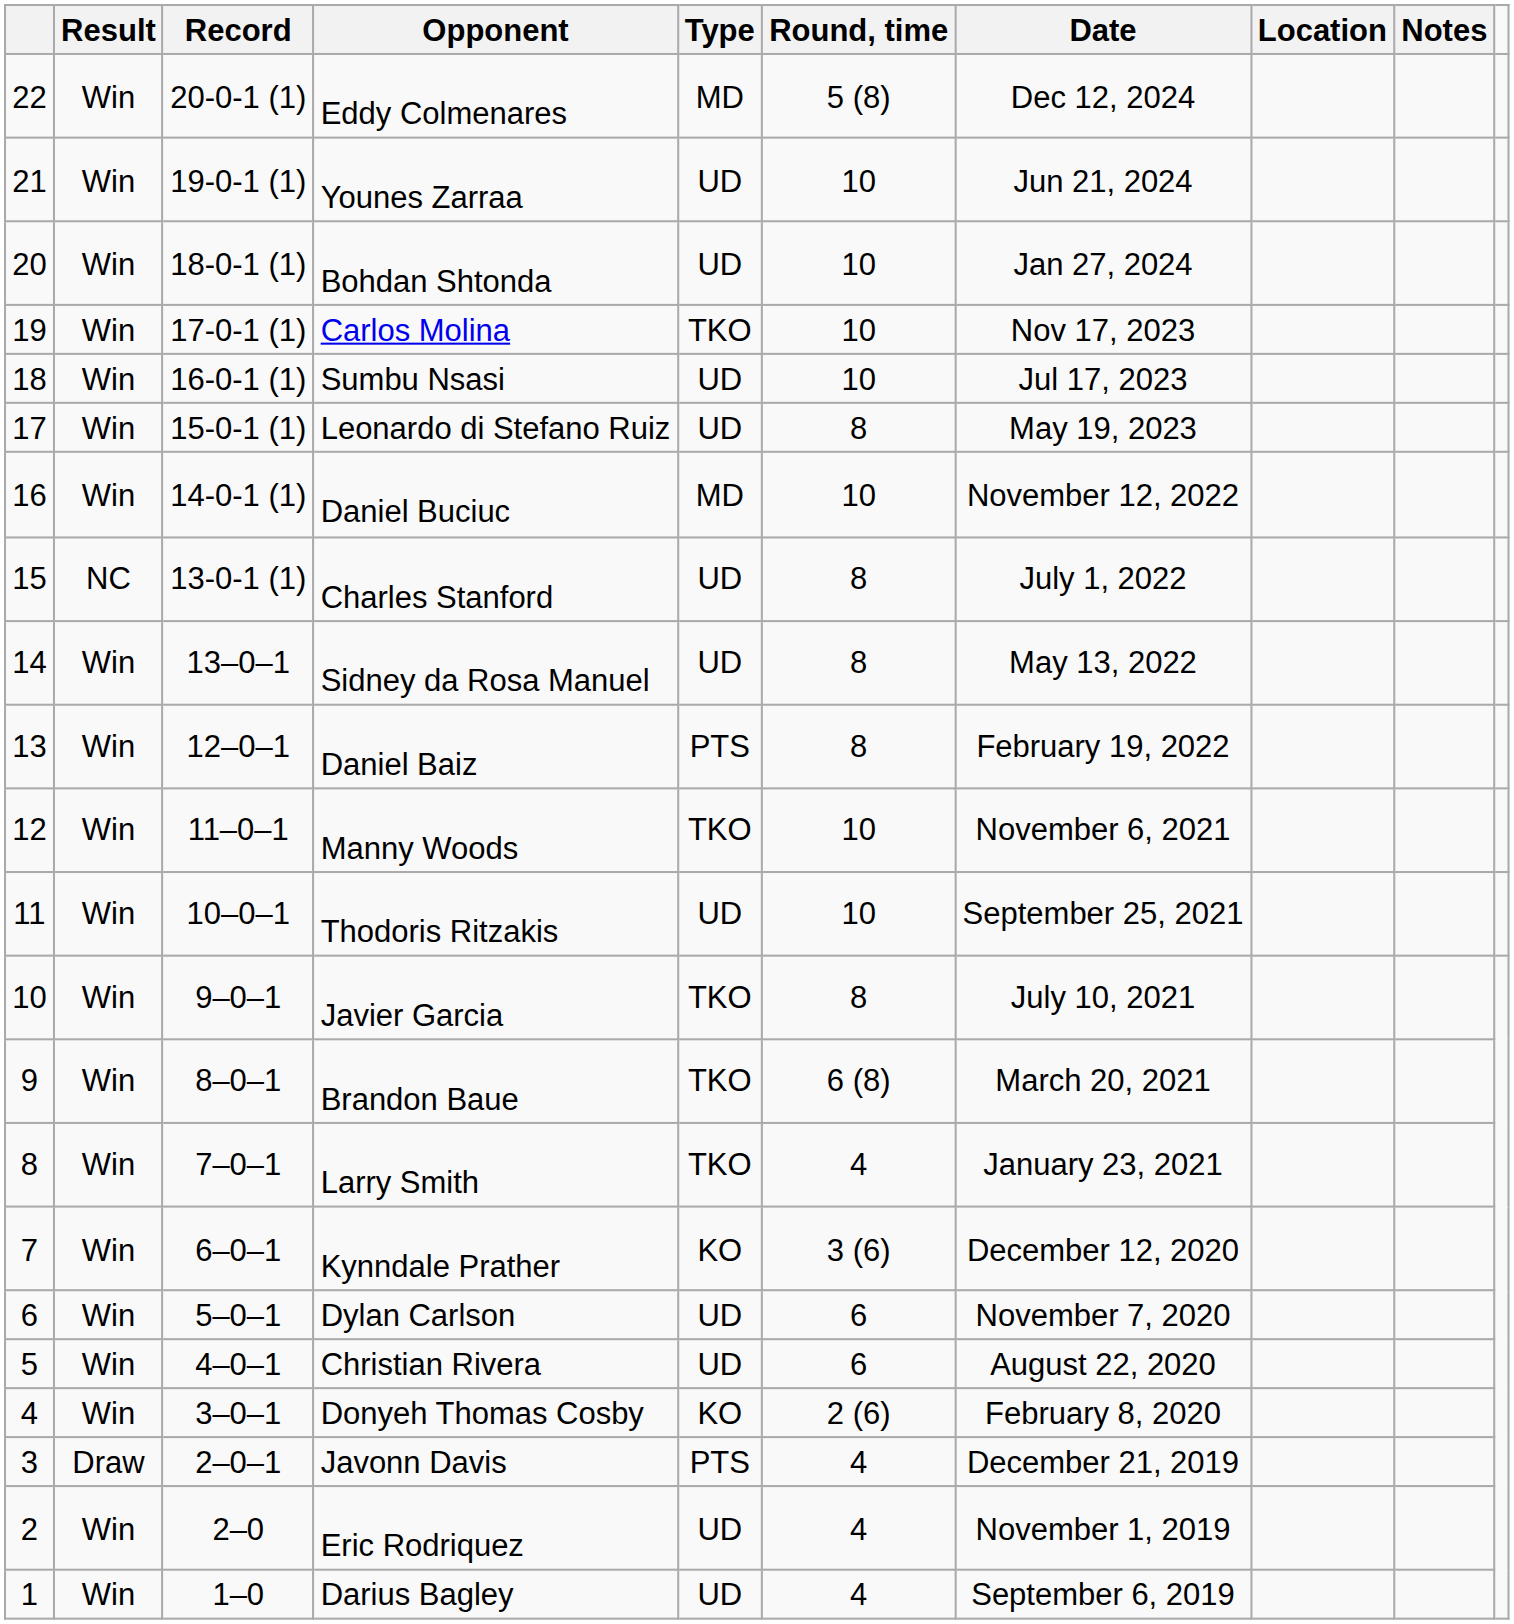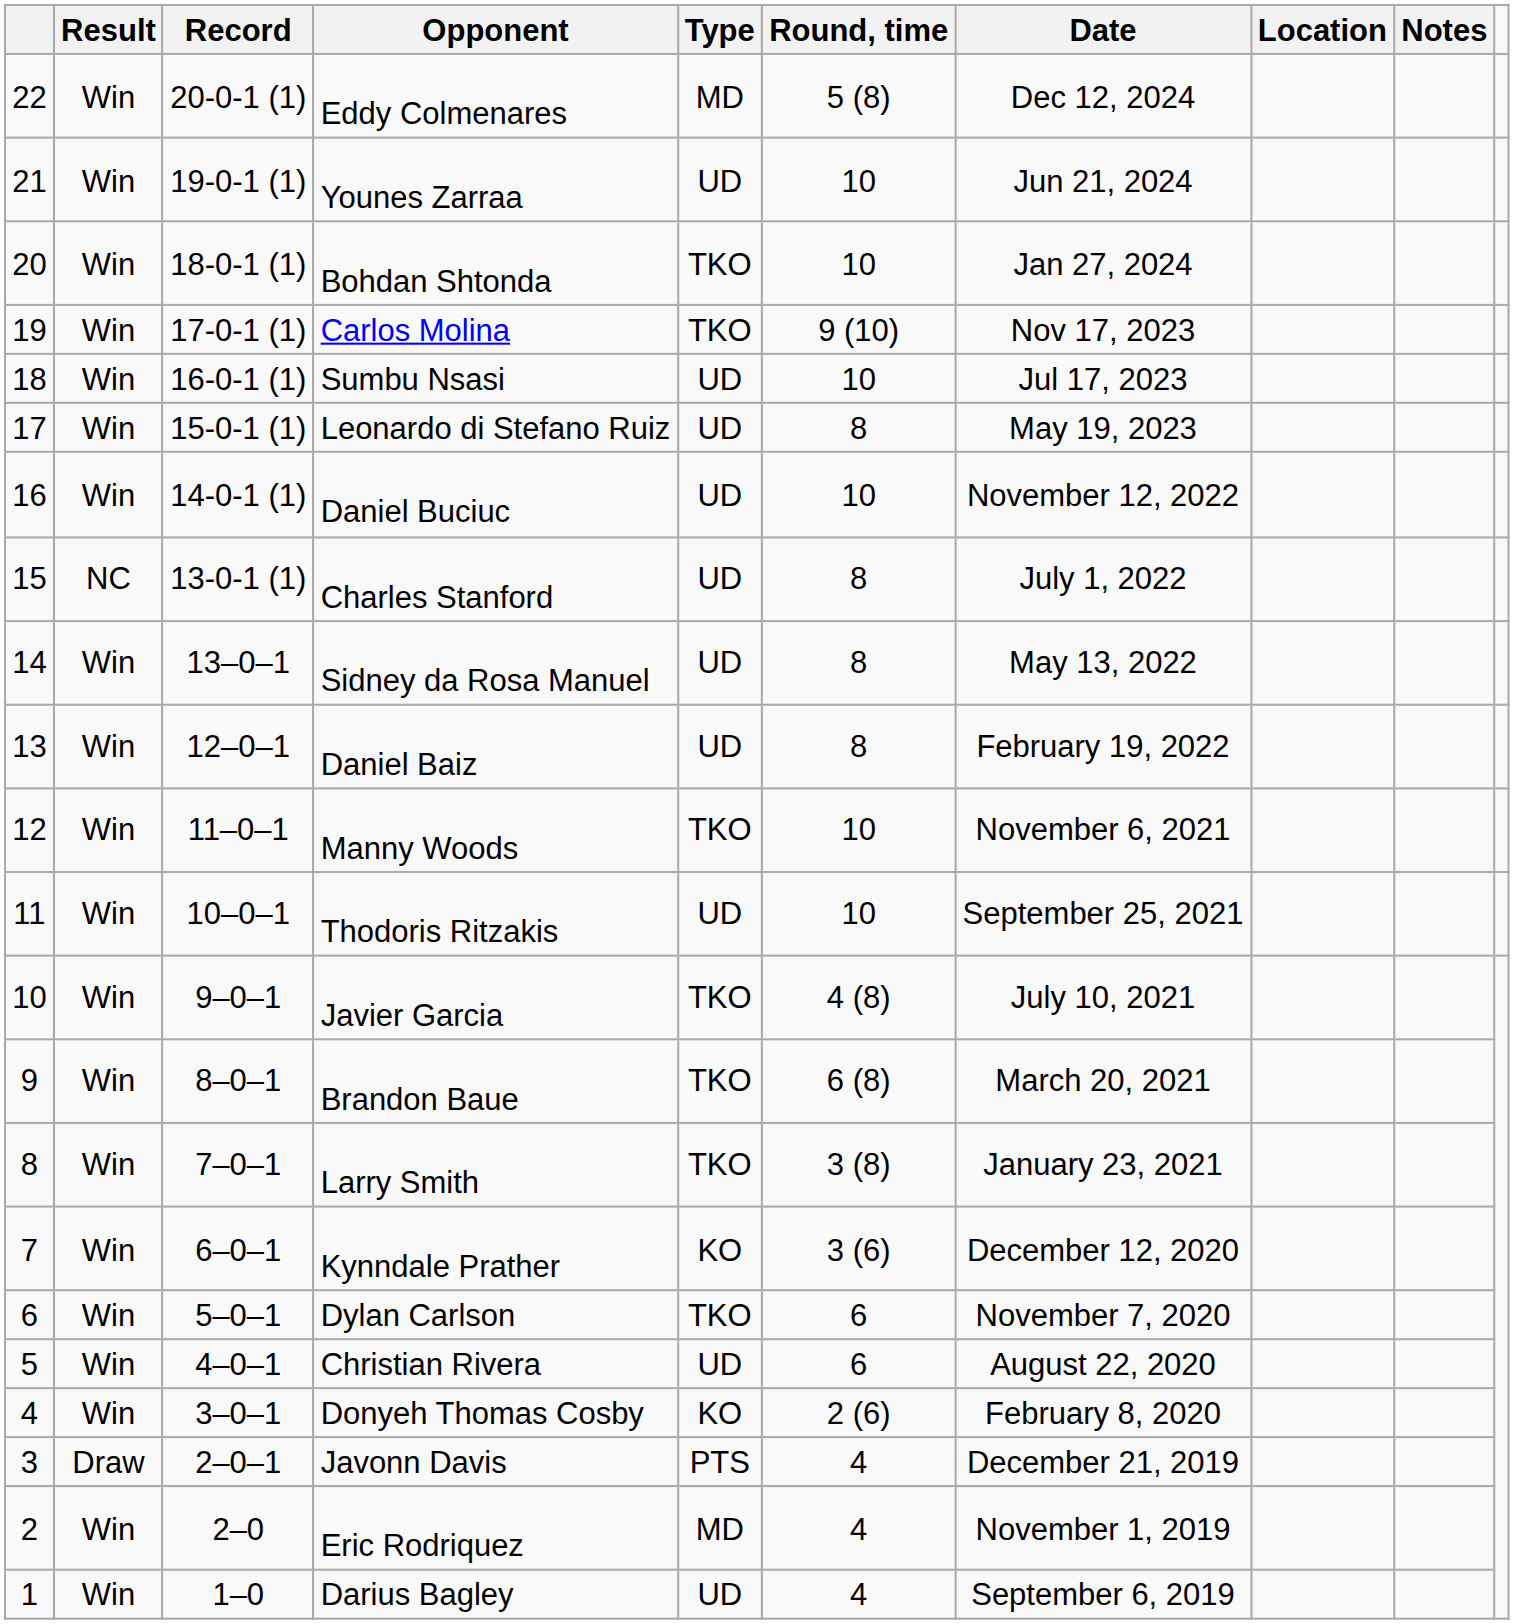 <table class="wikitable" style="text-align:center; font-size:95%">
 <tr>
 <th></th>
 <th>Result</th>
 <th>Record</th>
 <th>Opponent</th>
 <th>Type</th>
 <th>Round, time</th>
 <th>Date</th>
 <th>Location</th>
 <th>Notes</th>
 </tr>
 <tr>
 <td>22</td>
 <td> Win</td>
 <td>20-0-1 (1)</td>
 <td style="text-align:left;"><br>Eddy Colmenares</td>
 <td>MD</td>
 <td>5 (8) </td>
 <td>Dec 12, 2024</td>
 <td style="text-align:left;"><br></td>
 <td style="text-align:left;"></td>
 <td></td>
 </tr>
 <tr>
 <td>21</td>
 <td> Win</td>
 <td>19-0-1 (1)</td>
 <td style="text-align:left;"><br>Younes Zarraa</td>
 <td>UD</td>
 <td>10</td>
 <td>Jun 21, 2024</td>
 <td style="text-align:left;"><br></td>
 <td style="text-align:left;"></td>
 <td></td>
 </tr>
 <tr>
 <td>20</td>
 <td> Win</td>
 <td>18-0-1 (1)</td>
 <td style="text-align:left;"><br>Bohdan Shtonda</td>
-<td>UD</td>
+<td>TKO</td>
 <td>10</td>
 <td>Jan 27, 2024</td>
 <td style="text-align:left;"><br></td>
 <td style="text-align:left;"></td>
 <td></td>
 </tr>
 <tr>
 <td>19</td>
 <td>Win</td>
 <td>17-0-1 (1)</td>
 <td style="text-align:left;"> <a href='#'>Carlos Molina</a></td>
 <td>TKO</td>
-<td>10</td>
+<td>9 (10)</td>
 <td>Nov 17, 2023</td>
 <td style="text-align:left;"><br></td>
 <td style="text-align:left;"></td>
 <td></td>
 </tr>
 <tr>
 <td>18</td>
 <td>Win</td>
 <td>16-0-1 (1)</td>
 <td style="text-align:left;"> Sumbu Nsasi</td>
 <td>UD</td>
 <td>10</td>
 <td>Jul 17, 2023</td>
 <td style="text-align:left;"><br></td>
 <td style="text-align:left;"></td>
 <td></td>
 </tr>
 <tr>
 <td>17</td>
 <td>Win</td>
 <td>15-0-1 (1)</td>
 <td style="text-align:left;"> Leonardo di Stefano Ruiz</td>
 <td>UD</td>
 <td>8</td>
 <td>May 19, 2023</td>
 <td style="text-align:left;"><br></td>
 <td style="text-align:left;"></td>
 <td></td>
 </tr>
 <tr>
 <td>16</td>
 <td> Win</td>
 <td>14-0-1 (1)</td>
 <td style="text-align:left;"><br>Daniel Buciuc</td>
-<td>MD</td>
+<td>UD</td>
 <td>10</td>
 <td>November 12, 2022</td>
 <td style="text-align:left;"><br></td>
 <td style="text-align:left;"></td>
 <td></td>
 </tr>
 <tr>
 <td>15</td>
 <td>NC</td>
 <td>13-0-1 (1)</td>
 <td style="text-align:left;"><br>Charles Stanford</td>
 <td>UD</td>
 <td>8</td>
 <td>July 1, 2022</td>
 <td style="text-align:left;"><br></td>
 <td style="text-align:left;"></td>
 <td></td>
 </tr>
 <tr>
 <td>14</td>
 <td> Win</td>
 <td>13–0–1</td>
 <td style="text-align:left;"><br>Sidney da Rosa Manuel</td>
 <td>UD</td>
 <td>8</td>
 <td>May 13, 2022</td>
 <td style="text-align:left;"><br></td>
 <td style="text-align:left;"></td>
 <td></td>
 </tr>
 <tr>
 <td>13</td>
 <td>Win</td>
 <td>12–0–1</td>
 <td style="text-align:left;"><br>Daniel Baiz</td>
-<td>PTS</td>
+<td>UD</td>
 <td>8</td>
 <td>February 19, 2022</td>
 <td style="text-align:left;"> </td>
 <td style="text-align:left;"><br></td>
 <td></td>
 </tr>
 <tr>
 <td>12</td>
 <td>Win</td>
 <td>11–0–1</td>
 <td style="text-align:left;"><br>Manny Woods</td>
 <td>TKO</td>
 <td>10</td>
 <td>November 6, 2021</td>
 <td style="text-align:left;"> </td>
 <td></td>
 </tr>
 <tr>
 <td>11</td>
 <td>Win</td>
 <td>10–0–1</td>
 <td style="text-align:left;"><br>Thodoris Ritzakis</td>
 <td>UD</td>
 <td>10</td>
 <td>September 25, 2021</td>
 <td style="text-align:left;"> </td>
 <td style="text-align:left;"><br></td>
 <td></td>
 </tr>
 <tr>
 <td>10</td>
 <td>Win</td>
 <td>9–0–1</td>
 <td style="text-align:left;"><br>Javier Garcia</td>
 <td>TKO</td>
-<td>8</td>
+<td>4 (8) </td>
 <td>July 10, 2021</td>
 <td style="text-align:left;"> </td>
 <td></td>
 </tr>
 <tr>
 <td>9</td>
 <td>Win</td>
 <td>8–0–1</td>
 <td style="text-align:left;"><br>Brandon Baue</td>
 <td>TKO</td>
 <td>6 (8) </td>
 <td>March 20, 2021</td>
 <td style="text-align:left;"> </td>
 <td></td>
 </tr>
 <tr>
 <td>8</td>
 <td>Win</td>
 <td>7–0–1</td>
 <td style="text-align:left;"><br>Larry Smith</td>
 <td>TKO</td>
-<td>4</td>
+<td>3 (8) </td>
 <td>January 23, 2021</td>
 <td style="text-align:left;"> </td>
 <td></td>
 </tr>
 <tr>
 <td>7</td>
 <td>Win</td>
 <td>6–0–1</td>
 <td style="text-align:left;"><br>Kynndale Prather</td>
 <td>KO</td>
 <td>3 (6) </td>
 <td>December 12, 2020</td>
 <td style="text-align:left;"> </td>
 <td></td>
 </tr>
 <tr>
 <td>6</td>
 <td>Win</td>
 <td>5–0–1</td>
 <td style="text-align:left;"> Dylan Carlson</td>
-<td>UD</td>
+<td>TKO</td>
 <td>6</td>
 <td>November 7, 2020</td>
 <td style="text-align:left;"> </td>
 <td></td>
 </tr>
 <tr>
 <td>5</td>
 <td>Win</td>
 <td>4–0–1</td>
 <td style="text-align:left;"> Christian Rivera</td>
 <td>UD</td>
 <td>6</td>
 <td>August 22, 2020</td>
 <td style="text-align:left;"> </td>
 <td></td>
 </tr>
 <tr>
 <td>4</td>
 <td>Win</td>
 <td>3–0–1</td>
 <td style="text-align:left;"> Donyeh Thomas Cosby</td>
 <td>KO</td>
 <td>2 (6) </td>
 <td>February 8, 2020</td>
 <td style="text-align:left;"> </td>
 <td></td>
 </tr>
 <tr>
 <td>3</td>
 <td>Draw</td>
 <td>2–0–1</td>
 <td style="text-align:left;"> Javonn Davis</td>
 <td>PTS</td>
 <td>4</td>
 <td>December 21, 2019</td>
 <td style="text-align:left;"> </td>
 <td></td>
 </tr>
 <tr>
 <td>2</td>
 <td>Win</td>
 <td>2–0</td>
 <td style="text-align:left;"><br>Eric Rodriquez</td>
-<td>UD</td>
+<td>MD</td>
 <td>4</td>
 <td>November 1, 2019</td>
 <td style="text-align:left;"> </td>
 <td></td>
 </tr>
 <tr>
 <td>1</td>
 <td>Win</td>
 <td>1–0</td>
 <td style="text-align:left;"> Darius Bagley</td>
 <td>UD</td>
 <td>4</td>
 <td>September 6, 2019</td>
 <td style="text-align:left;"> </td>
 <td style="text-align:left;"></td>
 </tr>
 </table>
